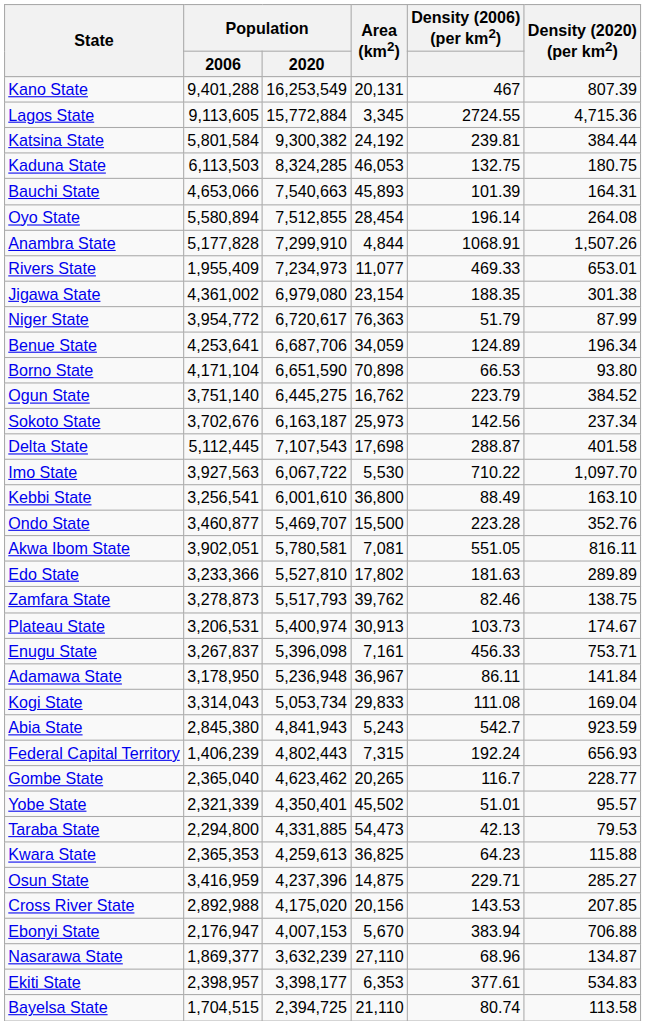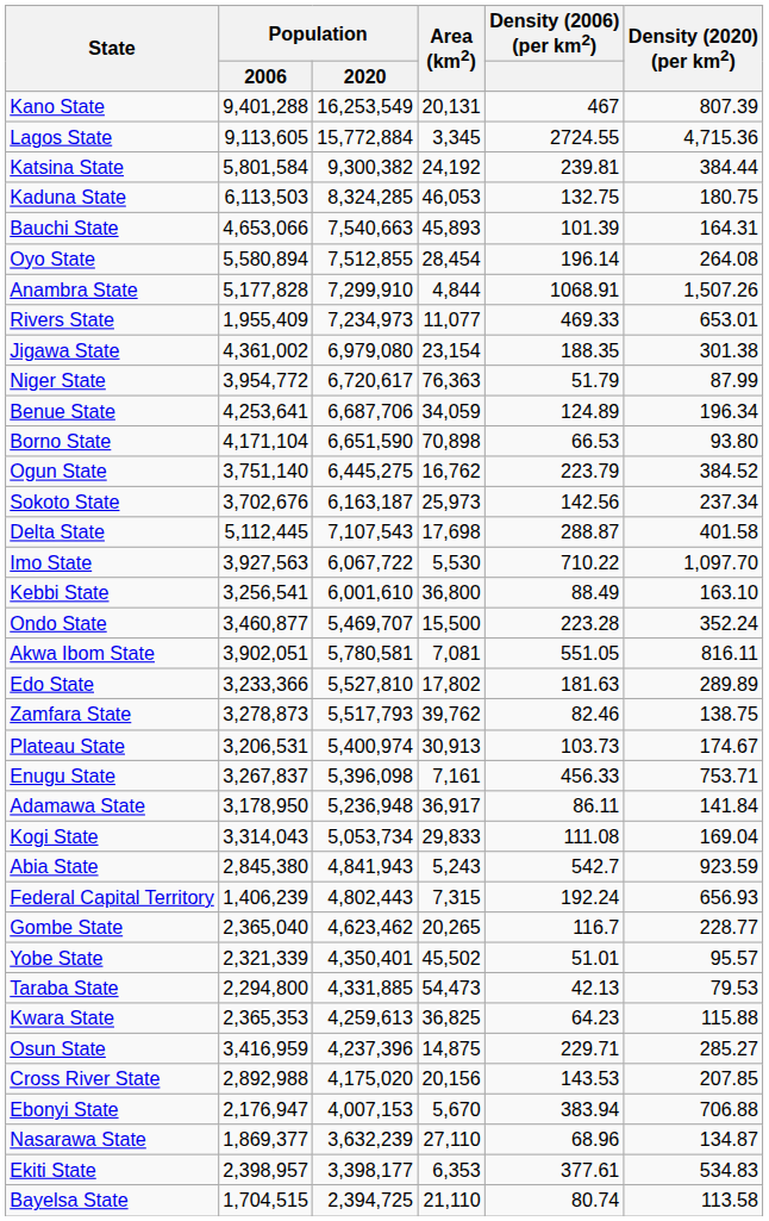 <table class="wikitable sortable" style="font-size: 95%; text-align:right;">
 <tr bgcolor=#e8e8e8>
 <th rowspan=2>State</th>
 <th colspan=2>Population</th>
 <th rowspan=2>Area<br>(km<sup>2</sup>)</th>
 <th>Density (2006)<br>(per km<sup>2</sup>)</th>
 <th rowspan="2">Density (2020)<br>(per km<sup>2</sup>)</th>
 </tr>
 <tr>
 <th>2006</th>
 <th>2020</th>
 <th></th>
 </tr>
 <tr>
 <td align="left"><a href='#'>Kano State</a></td>
 <td>9,401,288</td>
 <td>16,253,549</td>
 <td>20,131</td>
 <td>467</td>
 <td>807.39</td>
 </tr>
 <tr>
 <td align="left"><a href='#'>Lagos State</a></td>
 <td>9,113,605</td>
 <td>15,772,884</td>
 <td>3,345</td>
 <td>2724.55</td>
 <td>4,715.36</td>
 </tr>
 <tr>
 <td align="left"><a href='#'>Katsina State</a></td>
 <td>5,801,584</td>
 <td>9,300,382</td>
 <td>24,192</td>
 <td>239.81</td>
 <td>384.44</td>
 </tr>
 <tr>
 <td align="left"><a href='#'>Kaduna State</a></td>
 <td>6,113,503</td>
 <td>8,324,285</td>
 <td>46,053</td>
 <td>132.75</td>
 <td>180.75</td>
 </tr>
 <tr>
 <td align="left"><a href='#'>Bauchi State</a></td>
 <td>4,653,066</td>
 <td>7,540,663</td>
 <td>45,893</td>
 <td>101.39</td>
 <td>164.31</td>
 </tr>
 <tr>
 <td align="left"><a href='#'>Oyo State</a></td>
 <td>5,580,894</td>
 <td>7,512,855</td>
 <td>28,454</td>
 <td>196.14</td>
 <td>264.08</td>
 </tr>
 <tr>
 <td align="left"><a href='#'>Anambra State</a></td>
 <td>5,177,828</td>
 <td>7,299,910</td>
 <td>4,844</td>
 <td>1068.91</td>
 <td>1,507.26</td>
 </tr>
 <tr>
 <td align="left"><a href='#'>Rivers State</a></td>
 <td>1,955,409</td>
 <td>7,234,973</td>
 <td>11,077</td>
 <td>469.33</td>
 <td>653.01</td>
 </tr>
 <tr>
 <td align="left"><a href='#'>Jigawa State</a></td>
 <td>4,361,002</td>
 <td>6,979,080</td>
 <td>23,154</td>
 <td>188.35</td>
 <td>301.38</td>
 </tr>
 <tr>
 <td align="left"><a href='#'>Niger State</a></td>
 <td>3,954,772</td>
 <td>6,720,617</td>
 <td>76,363</td>
 <td>51.79</td>
 <td>87.99</td>
 </tr>
 <tr>
 <td align="left"><a href='#'>Benue State</a></td>
 <td>4,253,641</td>
 <td>6,687,706</td>
 <td>34,059</td>
 <td>124.89</td>
 <td>196.34</td>
 </tr>
 <tr>
 <td align="left"><a href='#'>Borno State</a></td>
 <td>4,171,104</td>
 <td>6,651,590</td>
 <td>70,898</td>
 <td>66.53</td>
 <td>93.80</td>
 </tr>
 <tr>
 <td align="left"><a href='#'>Ogun State</a></td>
 <td>3,751,140</td>
 <td>6,445,275</td>
 <td>16,762</td>
 <td>223.79</td>
 <td>384.52</td>
 </tr>
 <tr>
 <td align="left"><a href='#'>Sokoto State</a></td>
 <td>3,702,676</td>
 <td>6,163,187</td>
 <td>25,973</td>
 <td>142.56</td>
 <td>237.34</td>
 </tr>
 <tr>
 <td align="left"><a href='#'>Delta State</a></td>
 <td>5,112,445</td>
 <td>7,107,543</td>
 <td>17,698</td>
 <td>288.87</td>
 <td>401.58</td>
 </tr>
 <tr>
 <td align="left"><a href='#'>Imo State</a></td>
 <td>3,927,563</td>
 <td>6,067,722</td>
 <td>5,530</td>
 <td>710.22</td>
 <td>1,097.70</td>
 </tr>
 <tr>
 <td align="left"><a href='#'>Kebbi State</a></td>
 <td>3,256,541</td>
 <td>6,001,610</td>
 <td>36,800</td>
 <td>88.49</td>
 <td>163.10</td>
 </tr>
 <tr>
 <td align="left"><a href='#'>Ondo State</a></td>
 <td>3,460,877</td>
 <td>5,469,707</td>
 <td>15,500</td>
 <td>223.28</td>
-<td>352.76</td>
+<td>352.24</td>
 </tr>
 <tr>
 <td align="left"><a href='#'>Akwa Ibom State</a></td>
 <td>3,902,051</td>
 <td>5,780,581</td>
 <td>7,081</td>
 <td>551.05</td>
 <td>816.11</td>
 </tr>
 <tr>
 <td align="left"><a href='#'>Edo State</a></td>
 <td>3,233,366</td>
 <td>5,527,810</td>
 <td>17,802</td>
 <td>181.63</td>
 <td>289.89</td>
 </tr>
 <tr>
 <td align="left"><a href='#'>Zamfara State</a></td>
 <td>3,278,873</td>
 <td>5,517,793</td>
 <td>39,762</td>
 <td>82.46</td>
 <td>138.75</td>
 </tr>
 <tr>
 <td align="left"><a href='#'>Plateau State</a></td>
 <td>3,206,531</td>
 <td>5,400,974</td>
 <td>30,913</td>
 <td>103.73</td>
 <td>174.67</td>
 </tr>
 <tr>
 <td align="left"><a href='#'>Enugu State</a></td>
 <td>3,267,837</td>
 <td>5,396,098</td>
 <td>7,161</td>
 <td>456.33</td>
 <td>753.71</td>
 </tr>
 <tr>
 <td align="left"><a href='#'>Adamawa State</a></td>
 <td>3,178,950</td>
 <td>5,236,948</td>
-<td>36,967</td>
+<td>36,917</td>
 <td>86.11</td>
 <td>141.84</td>
 </tr>
 <tr>
 <td align="left"><a href='#'>Kogi State</a></td>
 <td>3,314,043</td>
 <td>5,053,734</td>
 <td>29,833</td>
 <td>111.08</td>
 <td>169.04</td>
 </tr>
 <tr>
 <td align="left"><a href='#'>Abia State</a></td>
 <td>2,845,380</td>
 <td>4,841,943</td>
 <td>5,243</td>
 <td>542.7</td>
 <td>923.59</td>
 </tr>
 <tr>
 <td align="left"><a href='#'>Federal Capital Territory</a></td>
 <td>1,406,239</td>
 <td>4,802,443</td>
 <td>7,315</td>
 <td>192.24</td>
 <td>656.93</td>
 </tr>
 <tr>
 <td align="left"><a href='#'>Gombe State</a></td>
 <td>2,365,040</td>
 <td>4,623,462</td>
 <td>20,265</td>
 <td>116.7</td>
 <td>228.77</td>
 </tr>
 <tr>
 <td align="left"><a href='#'>Yobe State</a></td>
 <td>2,321,339</td>
 <td>4,350,401</td>
 <td>45,502</td>
 <td>51.01</td>
 <td>95.57</td>
 </tr>
 <tr>
 <td align="left"><a href='#'>Taraba State</a></td>
 <td>2,294,800</td>
 <td>4,331,885</td>
 <td>54,473</td>
 <td>42.13</td>
 <td>79.53</td>
 </tr>
 <tr>
 <td align="left"><a href='#'>Kwara State</a></td>
 <td>2,365,353</td>
 <td>4,259,613</td>
 <td>36,825</td>
 <td>64.23</td>
 <td>115.88</td>
 </tr>
 <tr>
 <td align="left"><a href='#'>Osun State</a></td>
 <td>3,416,959</td>
 <td>4,237,396</td>
 <td>14,875</td>
 <td>229.71</td>
 <td>285.27</td>
 </tr>
 <tr>
 <td align="left"><a href='#'>Cross River State</a></td>
 <td>2,892,988</td>
 <td>4,175,020</td>
 <td>20,156</td>
 <td>143.53</td>
 <td>207.85</td>
 </tr>
 <tr>
 <td align="left"><a href='#'>Ebonyi State</a></td>
 <td>2,176,947</td>
 <td>4,007,153</td>
 <td>5,670</td>
 <td>383.94</td>
 <td>706.88</td>
 </tr>
 <tr>
 <td align="left"><a href='#'>Nasarawa State</a></td>
 <td>1,869,377</td>
 <td>3,632,239</td>
 <td>27,110</td>
 <td>68.96</td>
 <td>134.87</td>
 </tr>
 <tr>
 <td align="left"><a href='#'>Ekiti State</a></td>
 <td>2,398,957</td>
 <td>3,398,177</td>
 <td>6,353</td>
 <td>377.61</td>
 <td>534.83</td>
 </tr>
 <tr>
 <td align="left"><a href='#'>Bayelsa State</a></td>
 <td>1,704,515</td>
 <td>2,394,725</td>
 <td>21,110</td>
 <td>80.74</td>
 <td>113.58</td>
 </tr>
 </table>
